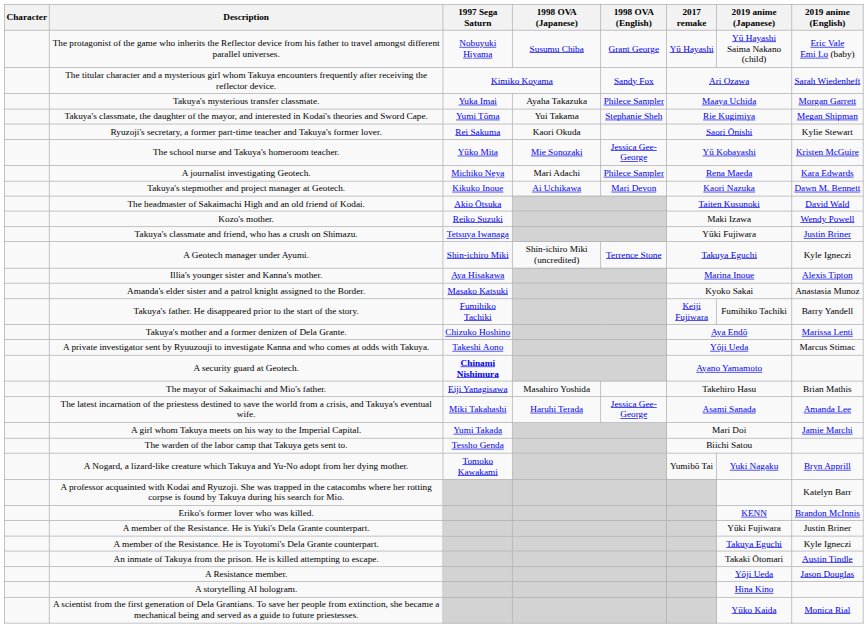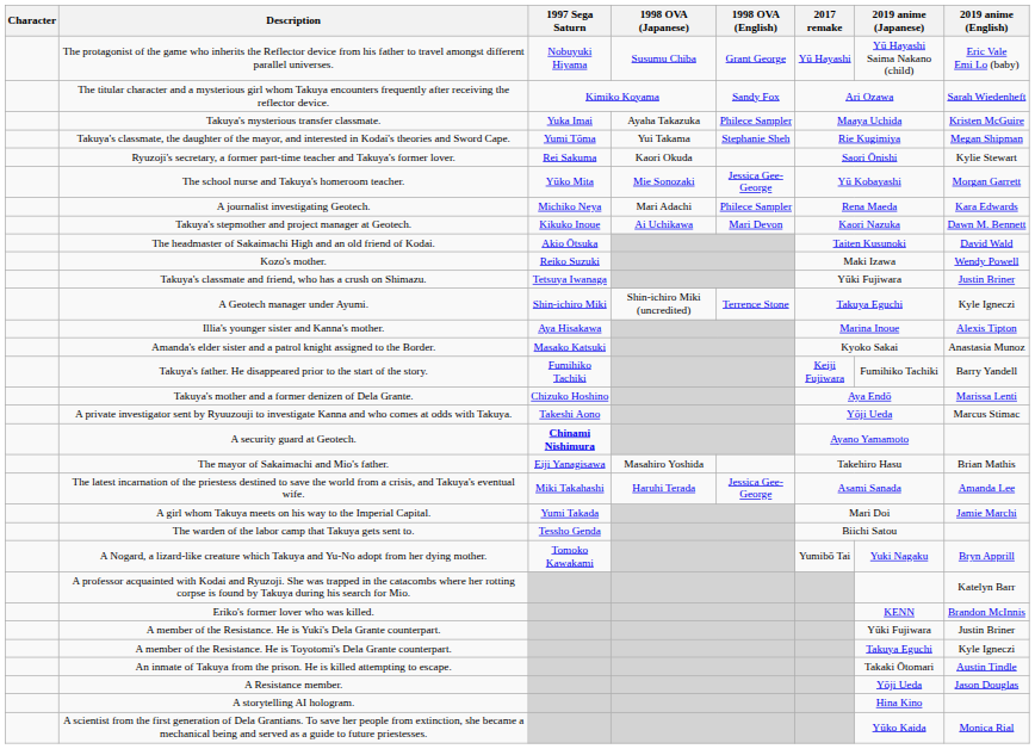 <table border="0" cellspacing="1" cellpadding="1" style="font-size:85%; width:100%; text-align:center" class="wikitable col1left col2left">
 <tr>
 <th>Character</th>
 <th>Description</th>
 <th>1997 Sega Saturn</th>
 <th>1998 OVA (Japanese)</th>
 <th>1998 OVA (English)</th>
 <th>2017 remake</th>
 <th>2019 anime (Japanese)</th>
 <th>2019 anime (English)</th>
 </tr>
 <tr>
 <td></td>
 <td>The protagonist of the game who inherits the Reflector device from his father to travel amongst different parallel universes.</td>
 <td><a href='#'>Nobuyuki Hiyama</a></td>
 <td><a href='#'>Susumu Chiba</a></td>
 <td><a href='#'>Grant George</a></td>
 <td><a href='#'>Yū Hayashi</a></td>
 <td><a href='#'>Yū Hayashi</a><br>Saima Nakano (child)</td>
 <td><a href='#'>Eric Vale</a><br><a href='#'>Emi Lo</a> (baby)</td>
 </tr>
 <tr>
 <td></td>
 <td>The titular character and a mysterious girl whom Takuya encounters frequently after receiving the reflector device.</td>
 <td colspan="2"><a href='#'>Kimiko Koyama</a></td>
 <td><a href='#'>Sandy Fox</a></td>
 <td colspan="2"><a href='#'>Ari Ozawa</a></td>
 <td><a href='#'>Sarah Wiedenheft</a></td>
 </tr>
 <tr>
 <td></td>
 <td>Takuya's mysterious transfer classmate.</td>
 <td><a href='#'>Yuka Imai</a></td>
 <td>Ayaha Takazuka</td>
 <td><a href='#'>Philece Sampler</a></td>
 <td colspan="2"><a href='#'>Maaya Uchida</a></td>
-<td><a href='#'>Morgan Garrett</a></td>
+<td><a href='#'>Kristen McGuire</a></td>
 </tr>
 <tr>
 <td></td>
 <td>Takuya's classmate, the daughter of the mayor, and interested in Kodai's theories and Sword Cape.</td>
 <td><a href='#'>Yumi Tōma</a></td>
 <td>Yui Takama</td>
 <td><a href='#'>Stephanie Sheh</a></td>
 <td colspan="2"><a href='#'>Rie Kugimiya</a></td>
 <td><a href='#'>Megan Shipman</a></td>
 </tr>
 <tr>
 <td></td>
 <td>Ryuzoji's secretary, a former part-time teacher and Takuya's former lover.</td>
 <td><a href='#'>Rei Sakuma</a></td>
 <td>Kaori Okuda</td>
 <td></td>
 <td colspan="2"><a href='#'>Saori Ōnishi</a></td>
 <td>Kylie Stewart</td>
 </tr>
 <tr>
 <td></td>
 <td>The school nurse and Takuya's homeroom teacher.</td>
 <td><a href='#'>Yūko Mita</a></td>
 <td><a href='#'>Mie Sonozaki</a></td>
 <td><a href='#'>Jessica Gee-George</a></td>
 <td colspan="2"><a href='#'>Yū Kobayashi</a></td>
-<td><a href='#'>Kristen McGuire</a></td>
+<td><a href='#'>Morgan Garrett</a></td>
 </tr>
 <tr>
 <td></td>
 <td>A journalist investigating Geotech.</td>
 <td><a href='#'>Michiko Neya</a></td>
 <td>Mari Adachi</td>
 <td><a href='#'>Philece Sampler</a></td>
 <td colspan="2"><a href='#'>Rena Maeda</a></td>
 <td><a href='#'>Kara Edwards</a></td>
 </tr>
 <tr>
 <td></td>
 <td>Takuya's stepmother and project manager at Geotech.</td>
 <td><a href='#'>Kikuko Inoue</a></td>
 <td><a href='#'>Ai Uchikawa</a></td>
 <td><a href='#'>Mari Devon</a></td>
 <td colspan="2"><a href='#'>Kaori Nazuka</a></td>
 <td><a href='#'>Dawn M. Bennett</a></td>
 </tr>
 <tr>
 <td></td>
 <td>The headmaster of Sakaimachi High and an old friend of Kodai.</td>
 <td><a href='#'>Akio Ōtsuka</a></td>
 <td style="background:lightgray" colspan="2"></td>
 <td colspan="2"><a href='#'>Taiten Kusunoki</a></td>
 <td><a href='#'>David Wald</a></td>
 </tr>
 <tr>
 <td></td>
 <td>Kozo's mother.</td>
 <td><a href='#'>Reiko Suzuki</a></td>
 <td style="background:lightgray" colspan="2"></td>
 <td colspan="2">Maki Izawa</td>
 <td><a href='#'>Wendy Powell</a></td>
 </tr>
 <tr>
 <td></td>
 <td>Takuya's classmate and friend, who has a crush on Shimazu.</td>
 <td><a href='#'>Tetsuya Iwanaga</a></td>
 <td style="background:lightgray" colspan="2"></td>
 <td colspan="2">Yūki Fujiwara</td>
 <td><a href='#'>Justin Briner</a></td>
 </tr>
 <tr>
 <td></td>
 <td>A Geotech manager under Ayumi.</td>
 <td><a href='#'>Shin-ichiro Miki</a></td>
 <td>Shin-ichiro Miki (uncredited)</td>
 <td><a href='#'>Terrence Stone</a></td>
 <td colspan="2"><a href='#'>Takuya Eguchi</a></td>
 <td>Kyle Igneczi</td>
 </tr>
 <tr>
 <td></td>
 <td>Illia's younger sister and Kanna's mother.</td>
 <td><a href='#'>Aya Hisakawa</a></td>
 <td style="background:lightgray" colspan="2"></td>
 <td colspan="2"><a href='#'>Marina Inoue</a></td>
 <td><a href='#'>Alexis Tipton</a></td>
 </tr>
 <tr>
 <td></td>
 <td>Amanda's elder sister and a patrol knight assigned to the Border.</td>
 <td><a href='#'>Masako Katsuki</a></td>
 <td style="background:lightgray" colspan="2"></td>
 <td colspan="2">Kyoko Sakai</td>
 <td>Anastasia Munoz</td>
 </tr>
 <tr>
 <td></td>
 <td>Takuya's father. He disappeared prior to the start of the story.</td>
 <td><a href='#'>Fumihiko Tachiki</a></td>
 <td style="background:lightgray" colspan="2"></td>
 <td><a href='#'>Keiji Fujiwara</a></td>
 <td>Fumihiko Tachiki</td>
 <td>Barry Yandell</td>
 </tr>
 <tr>
 <td></td>
 <td>Takuya's mother and a former denizen of Dela Grante.</td>
 <td><a href='#'>Chizuko Hoshino</a></td>
 <td style="background:lightgray" colspan="2"></td>
 <td colspan="2"><a href='#'>Aya Endō</a></td>
 <td><a href='#'>Marissa Lenti</a></td>
 </tr>
 <tr>
 <td></td>
 <td>A private investigator sent by Ryuuzouji to investigate Kanna and who comes at odds with Takuya.</td>
 <td><a href='#'>Takeshi Aono</a></td>
 <td style="background:lightgray" colspan="2"></td>
 <td colspan="2"><a href='#'>Yōji Ueda</a></td>
 <td>Marcus Stimac</td>
 </tr>
 <tr>
 <td></td>
 <td>A security guard at Geotech.</td>
 <td><strong><a href='#'>Chinami Nishimura</a></strong></td>
 <td style="background:lightgray" colspan="2"></td>
 <td colspan="2"><a href='#'>Ayano Yamamoto</a></td>
 <td></td>
 </tr>
 <tr>
 <td></td>
 <td>The mayor of Sakaimachi and Mio's father.</td>
 <td><a href='#'>Eiji Yanagisawa</a></td>
 <td>Masahiro Yoshida</td>
 <td></td>
 <td colspan="2">Takehiro Hasu</td>
 <td>Brian Mathis</td>
 </tr>
 <tr>
 <td></td>
 <td>The latest incarnation of the priestess destined to save the world from a crisis, and Takuya's eventual wife.</td>
 <td><a href='#'>Miki Takahashi</a></td>
 <td><a href='#'>Haruhi Terada</a></td>
 <td><a href='#'>Jessica Gee-George</a></td>
 <td colspan="2"><a href='#'>Asami Sanada</a></td>
 <td><a href='#'>Amanda Lee</a></td>
 </tr>
 <tr>
 <td></td>
 <td>A girl whom Takuya meets on his way to the Imperial Capital.</td>
 <td><a href='#'>Yumi Takada</a></td>
 <td style="background:lightgray" colspan="2"></td>
 <td colspan="2">Mari Doi</td>
 <td><a href='#'>Jamie Marchi</a></td>
 </tr>
 <tr>
 <td></td>
 <td>The warden of the labor camp that Takuya gets sent to.</td>
 <td><a href='#'>Tessho Genda</a></td>
 <td style="background:lightgray" colspan="2"></td>
 <td colspan="2">Biichi Satou</td>
 <td></td>
 </tr>
 <tr>
 <td></td>
 <td>A Nogard, a lizard-like creature which Takuya and Yu-No adopt from her dying mother.</td>
 <td><a href='#'>Tomoko Kawakami</a></td>
 <td style="background:lightgray" colspan="2"></td>
 <td>Yumibō Tai</td>
 <td><a href='#'>Yuki Nagaku</a></td>
 <td><a href='#'>Bryn Apprill</a></td>
 </tr>
 <tr>
 <td></td>
 <td>A professor acquainted with Kodai and Ryuzoji. She was trapped in the catacombs where her rotting corpse is found by Takuya during his search for Mio.</td>
 <td style="background:lightgray"></td>
 <td style="background:lightgray" colspan="2"></td>
 <td style="background:lightgray"></td>
 <td></td>
 <td>Katelyn Barr</td>
 </tr>
 <tr>
 <td></td>
 <td>Eriko's former lover who was killed.</td>
 <td style="background:lightgray"></td>
 <td style="background:lightgray" colspan="2"></td>
 <td style="background:lightgray"></td>
 <td><a href='#'>KENN</a></td>
 <td><a href='#'>Brandon McInnis</a></td>
 </tr>
 <tr>
 <td></td>
 <td>A member of the Resistance. He is Yuki's Dela Grante counterpart.</td>
 <td style="background:lightgray"></td>
 <td style="background:lightgray" colspan="2"></td>
 <td style="background:lightgray"></td>
 <td>Yūki Fujiwara</td>
 <td>Justin Briner</td>
 </tr>
 <tr>
 <td></td>
 <td>A member of the Resistance. He is Toyotomi's Dela Grante counterpart.</td>
 <td style="background:lightgray"></td>
 <td style="background:lightgray" colspan="2"></td>
 <td style="background:lightgray"></td>
 <td><a href='#'>Takuya Eguchi</a></td>
 <td>Kyle Igneczi</td>
 </tr>
 <tr>
 <td></td>
 <td>An inmate of Takuya from the prison. He is killed attempting to escape.</td>
 <td style="background:lightgray"></td>
 <td style="background:lightgray" colspan="2"></td>
 <td style="background:lightgray"></td>
 <td>Takaki Ōtomari</td>
 <td><a href='#'>Austin Tindle</a></td>
 </tr>
 <tr>
 <td></td>
 <td>A Resistance member.</td>
 <td style="background:lightgray"></td>
 <td style="background:lightgray" colspan="2"></td>
 <td style="background:lightgray"></td>
 <td><a href='#'>Yōji Ueda</a></td>
 <td><a href='#'>Jason Douglas</a></td>
 </tr>
 <tr>
 <td></td>
 <td>A storytelling AI hologram.</td>
 <td style="background:lightgray"></td>
 <td style="background:lightgray" colspan="2"></td>
 <td style="background:lightgray"></td>
 <td><a href='#'>Hina Kino</a></td>
 <td></td>
 </tr>
 <tr>
 <td></td>
 <td>A scientist from the first generation of Dela Grantians. To save her people from extinction, she became a mechanical being and served as a guide to future priestesses.</td>
 <td style="background:lightgray"></td>
 <td style="background:lightgray" colspan="2"></td>
 <td style="background:lightgray"></td>
 <td><a href='#'>Yūko Kaida</a></td>
 <td><a href='#'>Monica Rial</a></td>
 </tr>
 </table>
